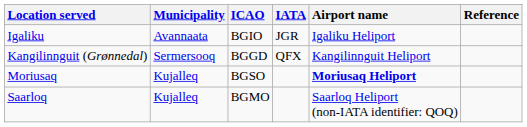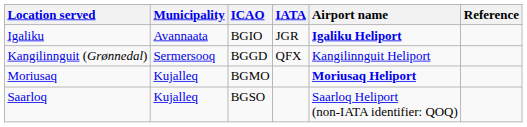 <table class="wikitable sortable">
 <tr valign=baseline>
 <th style="text-align:left; white-space:nowrap;"><a href='#'>Location served</a></th>
 <th style="text-align:left;"><a href='#'>Municipality</a></th>
 <th style="text-align:left;"><a href='#'>ICAO</a></th>
 <th style="text-align:left;"><a href='#'>IATA</a></th>
 <th style="text-align:left; white-space:nowrap;">Airport name</th>
 <th style="text-align:left;">Reference</th>
 </tr>
 <tr valign=top>
 <td><a href='#'>Igaliku</a></td>
 <td><a href='#'>Avannaata</a></td>
 <td>BGIO</td>
 <td>JGR</td>
-<td><a href='#'>Igaliku Heliport</a></td>
+<td><strong><a href='#'>Igaliku Heliport</a></strong></td>
 <td></td>
 </tr>
 <tr valign=top>
 <td><a href='#'>Kangilinnguit</a> (<em>Grønnedal</em>)</td>
 <td><a href='#'>Sermersooq</a></td>
 <td>BGGD</td>
 <td>QFX</td>
 <td><a href='#'>Kangilinnguit Heliport</a></td>
 <td></td>
 </tr>
 <tr valign=top>
 <td><a href='#'>Moriusaq</a></td>
 <td><a href='#'>Kujalleq</a></td>
-<td>BGSO</td>
+<td>BGMO</td>
 <td></td>
 <td><strong><a href='#'>Moriusaq Heliport</a></strong></td>
 <td></td>
 </tr>
 <tr valign=top>
 <td><a href='#'>Saarloq</a></td>
 <td><a href='#'>Kujalleq</a></td>
-<td>BGMO</td>
+<td>BGSO</td>
 <td></td>
 <td><a href='#'>Saarloq Heliport</a><br>(non-IATA identifier: QOQ)</td>
 <td></td>
 </tr>
 </table>
